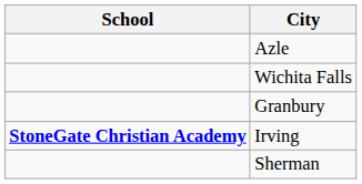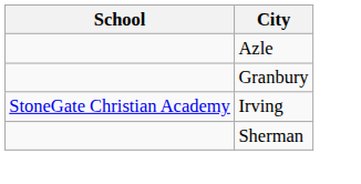 <table class="wikitable">
 <tr>
 <th>School</th>
 <th>City</th>
 </tr>
 <tr>
 <td></td>
 <td>Azle</td>
 </tr>
 <tr>
 <td></td>
-<td>Wichita Falls</td>
-</tr>
-<tr>
-<td></td>
 <td>Granbury</td>
 </tr>
 <tr>
-<td><strong><a href='#'>StoneGate Christian Academy</a></strong></td>
+<td><a href='#'>StoneGate Christian Academy</a></td>
 <td>Irving</td>
 </tr>
 <tr>
 <td></td>
 <td>Sherman</td>
 </tr>
 </table>
